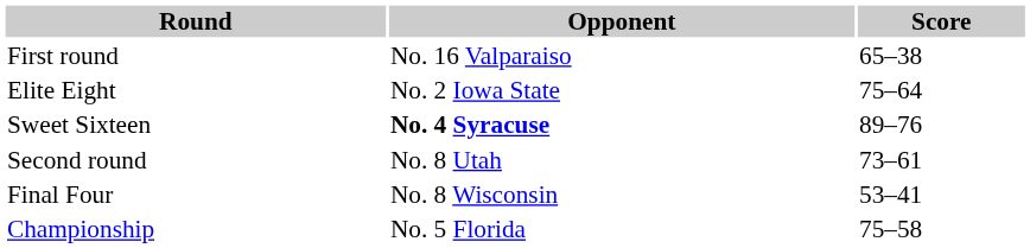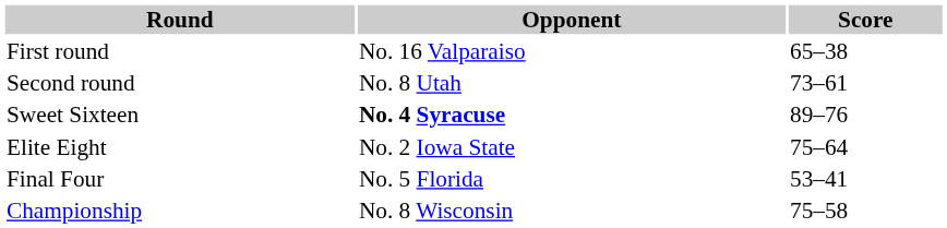 <table style="border:'1' 'solid' 'gray' " width="650px" align="left">
 <tr>
 <th bgcolor="#CCCCCC">Round</th>
 <th bgcolor="#CCCCCC">Opponent</th>
 <th bgcolor="#CCCCCC">Score</th>
 </tr>
 <tr>
 <td>First round</td>
 <td>No. 16 <a href='#'>Valparaiso</a></td>
 <td>65–38</td>
 </tr>
 <tr>
-<td>Elite Eight</td>
-<td>No. 2 <a href='#'>Iowa State</a></td>
-<td>75–64</td>
+<td>Second round</td>
+<td>No. 8 <a href='#'>Utah</a></td>
+<td>73–61</td>
 </tr>
 <tr>
 <td>Sweet Sixteen</td>
 <td><strong>No. 4 <a href='#'>Syracuse</a></strong></td>
 <td>89–76</td>
 </tr>
 <tr>
-<td>Second round</td>
-<td>No. 8 <a href='#'>Utah</a></td>
-<td>73–61</td>
+<td>Elite Eight</td>
+<td>No. 2 <a href='#'>Iowa State</a></td>
+<td>75–64</td>
 </tr>
 <tr>
 <td>Final Four</td>
-<td>No. 8 <a href='#'>Wisconsin</a></td>
+<td>No. 5 <a href='#'>Florida</a></td>
 <td>53–41</td>
 </tr>
 <tr>
 <td><a href='#'>Championship</a></td>
-<td>No. 5 <a href='#'>Florida</a></td>
+<td>No. 8 <a href='#'>Wisconsin</a></td>
 <td>75–58</td>
 </tr>
 </table>
